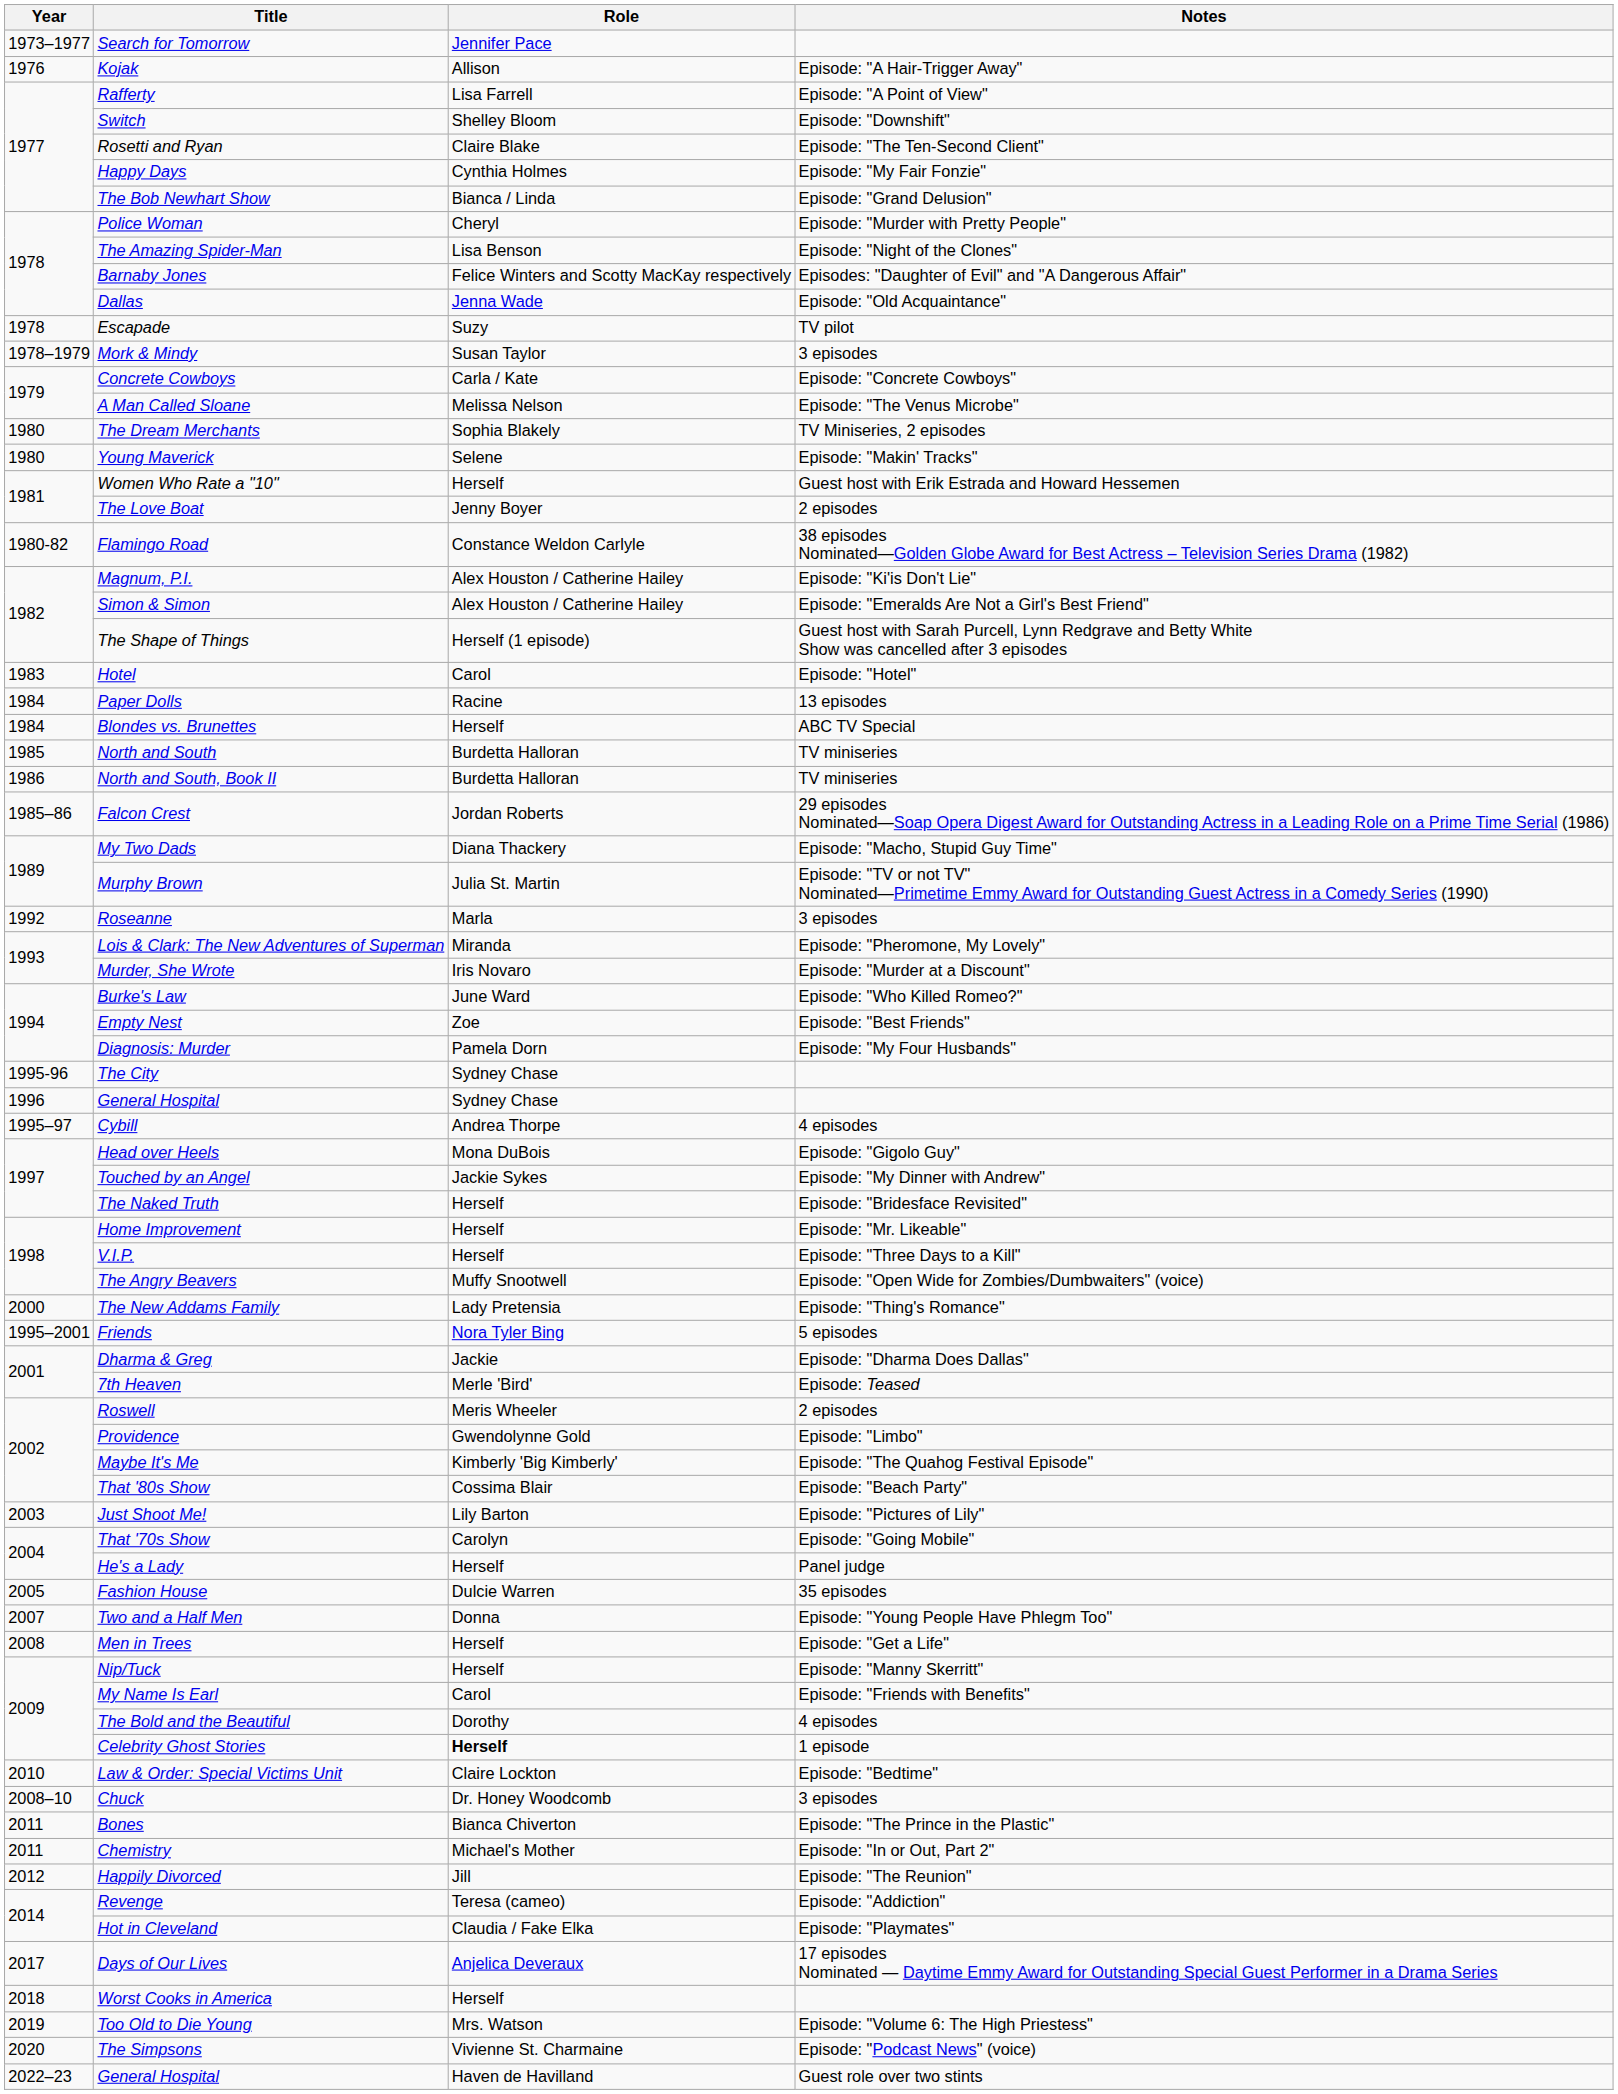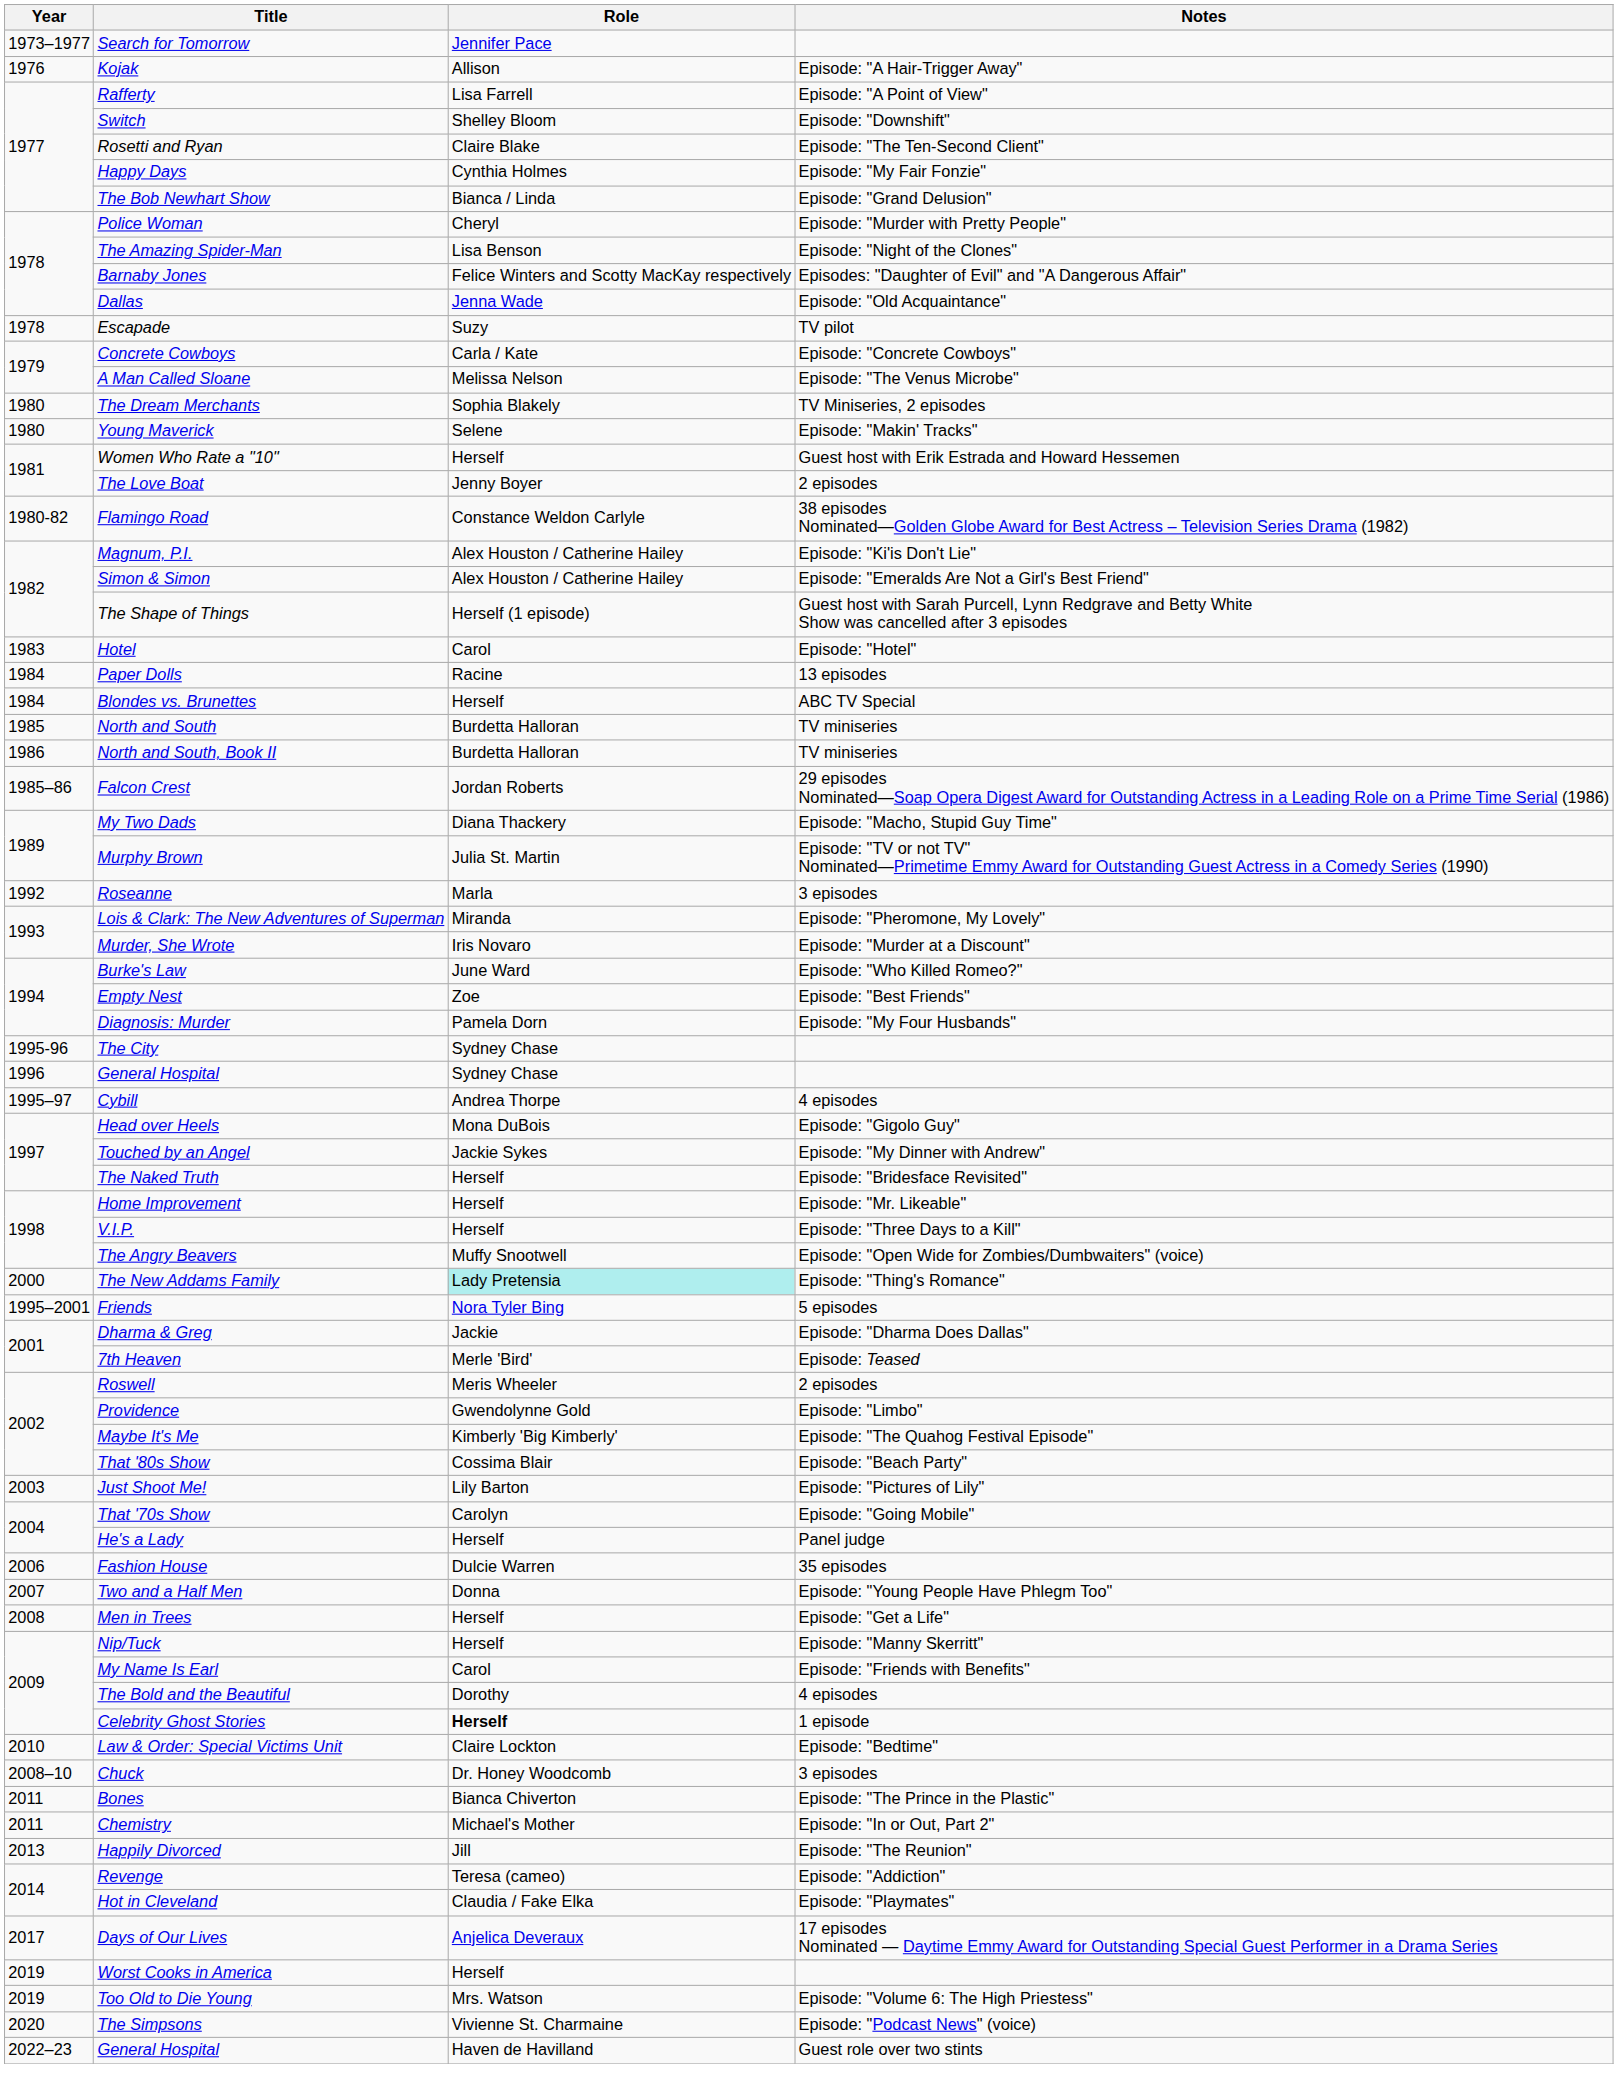 <table class="wikitable sortable">
 <tr>
 <th>Year</th>
 <th>Title</th>
 <th>Role</th>
 <th class="unsortable">Notes</th>
 </tr>
 <tr>
 <td>1973–1977</td>
 <td><em><a href='#'>Search for Tomorrow</a></em></td>
 <td><a href='#'>Jennifer Pace</a></td>
 <td></td>
 </tr>
 <tr>
 <td>1976</td>
 <td><em><a href='#'>Kojak</a></em></td>
 <td>Allison</td>
 <td>Episode: "A Hair-Trigger Away"</td>
 </tr>
 <tr>
 <td rowspan=5>1977</td>
 <td><em><a href='#'>Rafferty</a></em></td>
 <td>Lisa Farrell</td>
 <td>Episode: "A Point of View"</td>
 </tr>
 <tr>
 <td><em><a href='#'>Switch</a></em></td>
 <td>Shelley Bloom</td>
 <td>Episode: "Downshift"</td>
 </tr>
 <tr>
 <td><em>Rosetti and Ryan</em></td>
 <td>Claire Blake</td>
 <td>Episode: "The Ten-Second Client"</td>
 </tr>
 <tr>
 <td><em><a href='#'>Happy Days</a></em></td>
 <td>Cynthia Holmes</td>
 <td>Episode: "My Fair Fonzie"</td>
 </tr>
 <tr>
 <td><em><a href='#'>The Bob Newhart Show</a></em></td>
 <td>Bianca / Linda</td>
 <td>Episode: "Grand Delusion"</td>
 </tr>
 <tr>
 <td rowspan=4>1978</td>
 <td><em><a href='#'>Police Woman</a></em></td>
 <td>Cheryl</td>
 <td>Episode: "Murder with Pretty People"</td>
 </tr>
 <tr>
 <td><em><a href='#'>The Amazing Spider-Man</a></em></td>
 <td>Lisa Benson</td>
 <td>Episode: "Night of the Clones"</td>
 </tr>
 <tr>
 <td><em><a href='#'>Barnaby Jones</a></em></td>
 <td>Felice Winters and Scotty MacKay respectively</td>
 <td>Episodes: "Daughter of Evil" and "A Dangerous Affair"</td>
 </tr>
 <tr>
 <td><em><a href='#'>Dallas</a></em></td>
 <td><a href='#'>Jenna Wade</a></td>
 <td>Episode: "Old Acquaintance"</td>
 </tr>
 <tr>
 <td>1978</td>
 <td><em>Escapade</em></td>
 <td>Suzy</td>
 <td>TV pilot</td>
-</tr>
-<tr>
-<td>1978–1979</td>
-<td><em><a href='#'>Mork & Mindy</a></em></td>
-<td>Susan Taylor</td>
-<td>3 episodes</td>
 </tr>
 <tr>
 <td rowspan=2>1979</td>
 <td><em><a href='#'>Concrete Cowboys</a></em></td>
 <td>Carla / Kate</td>
 <td>Episode: "Concrete Cowboys"</td>
 </tr>
 <tr>
 <td><em><a href='#'>A Man Called Sloane</a></em></td>
 <td>Melissa Nelson</td>
 <td>Episode: "The Venus Microbe"</td>
 </tr>
 <tr>
 <td>1980</td>
 <td><em><a href='#'>The Dream Merchants</a></em></td>
 <td>Sophia Blakely</td>
 <td>TV Miniseries, 2 episodes</td>
 </tr>
 <tr>
 <td>1980</td>
 <td><em><a href='#'>Young Maverick</a></em></td>
 <td>Selene</td>
 <td>Episode: "Makin' Tracks"</td>
 </tr>
 <tr>
 <td rowspan=2>1981</td>
 <td><em>Women Who Rate a "10"</em></td>
 <td>Herself</td>
 <td>Guest host with Erik Estrada and Howard Hessemen</td>
 </tr>
 <tr>
 <td><em><a href='#'>The Love Boat</a></em></td>
 <td>Jenny Boyer</td>
 <td>2 episodes</td>
 </tr>
 <tr>
 <td>1980-82</td>
 <td><em><a href='#'>Flamingo Road</a></em></td>
 <td>Constance Weldon Carlyle</td>
 <td>38 episodes<br>Nominated—<a href='#'>Golden Globe Award for Best Actress – Television Series Drama</a> (1982)</td>
 </tr>
 <tr>
 <td rowspan=3>1982</td>
 <td><em><a href='#'>Magnum, P.I.</a></em></td>
 <td>Alex Houston / Catherine Hailey</td>
 <td>Episode: "Ki'is Don't Lie"</td>
 </tr>
 <tr>
 <td><em><a href='#'>Simon & Simon</a></em></td>
 <td>Alex Houston / Catherine Hailey</td>
 <td>Episode: "Emeralds Are Not a Girl's Best Friend"</td>
 </tr>
 <tr>
 <td><em>The Shape of Things</em></td>
 <td>Herself (1 episode)</td>
 <td>Guest host with Sarah Purcell, Lynn Redgrave and Betty White<br>Show was cancelled after 3 episodes</td>
 </tr>
 <tr>
 <td>1983</td>
 <td><em><a href='#'>Hotel</a></em></td>
 <td>Carol</td>
 <td>Episode: "Hotel"</td>
 </tr>
 <tr>
 <td>1984</td>
 <td><em><a href='#'>Paper Dolls</a></em></td>
 <td>Racine</td>
 <td>13 episodes</td>
 </tr>
 <tr>
 <td>1984</td>
 <td><em><a href='#'>Blondes vs. Brunettes</a></em></td>
 <td>Herself</td>
 <td>ABC TV Special</td>
 </tr>
 <tr>
 <td>1985</td>
 <td><em><a href='#'>North and South</a></em></td>
 <td>Burdetta Halloran</td>
 <td>TV miniseries</td>
 </tr>
 <tr>
 <td>1986</td>
 <td><em><a href='#'>North and South, Book II</a></em></td>
 <td>Burdetta Halloran</td>
 <td>TV miniseries</td>
 </tr>
 <tr>
 <td>1985–86</td>
 <td><em><a href='#'>Falcon Crest</a></em></td>
 <td>Jordan Roberts</td>
 <td>29 episodes<br>Nominated—<a href='#'>Soap Opera Digest Award for Outstanding Actress in a Leading Role on a Prime Time Serial</a> (1986)</td>
 </tr>
 <tr>
 <td rowspan=2>1989</td>
 <td><em><a href='#'>My Two Dads</a></em></td>
 <td>Diana Thackery</td>
 <td>Episode: "Macho, Stupid Guy Time"</td>
 </tr>
 <tr>
 <td><em><a href='#'>Murphy Brown</a></em></td>
 <td>Julia St. Martin</td>
 <td>Episode: "TV or not TV"<br>Nominated—<a href='#'>Primetime Emmy Award for Outstanding Guest Actress in a Comedy Series</a> (1990)</td>
 </tr>
 <tr>
 <td>1992</td>
 <td><em><a href='#'>Roseanne</a></em></td>
 <td>Marla</td>
 <td>3 episodes</td>
 </tr>
 <tr>
 <td rowspan=2>1993</td>
 <td><em><a href='#'>Lois & Clark: The New Adventures of Superman</a></em></td>
 <td>Miranda</td>
 <td>Episode: "Pheromone, My Lovely"</td>
 </tr>
 <tr>
 <td><em><a href='#'>Murder, She Wrote</a></em></td>
 <td>Iris Novaro</td>
 <td>Episode: "Murder at a Discount"</td>
 </tr>
 <tr>
 <td rowspan=3>1994</td>
 <td><em><a href='#'>Burke's Law</a></em></td>
 <td>June Ward</td>
 <td>Episode: "Who Killed Romeo?"</td>
 </tr>
 <tr>
 <td><em><a href='#'>Empty Nest</a></em></td>
 <td>Zoe</td>
 <td>Episode: "Best Friends"</td>
 </tr>
 <tr>
 <td><em><a href='#'>Diagnosis: Murder</a></em></td>
 <td>Pamela Dorn</td>
 <td>Episode: "My Four Husbands"</td>
 </tr>
 <tr>
 <td>1995-96</td>
 <td><em><a href='#'>The City</a></em></td>
 <td>Sydney Chase</td>
 <td></td>
 </tr>
 <tr>
 <td>1996</td>
 <td><em><a href='#'>General Hospital</a></em></td>
 <td>Sydney Chase</td>
 <td></td>
 </tr>
 <tr>
 <td>1995–97</td>
 <td><em><a href='#'>Cybill</a></em></td>
 <td>Andrea Thorpe</td>
 <td>4 episodes</td>
 </tr>
 <tr>
 <td rowspan=3>1997</td>
 <td><em><a href='#'>Head over Heels</a></em></td>
 <td>Mona DuBois</td>
 <td>Episode: "Gigolo Guy"</td>
 </tr>
 <tr>
 <td><em><a href='#'>Touched by an Angel</a></em></td>
 <td>Jackie Sykes</td>
 <td>Episode: "My Dinner with Andrew"</td>
 </tr>
 <tr>
 <td><em><a href='#'>The Naked Truth</a></em></td>
 <td>Herself</td>
 <td>Episode: "Bridesface Revisited"</td>
 </tr>
 <tr>
 <td rowspan=3>1998</td>
 <td><em><a href='#'>Home Improvement</a></em></td>
 <td>Herself</td>
 <td>Episode: "Mr. Likeable"</td>
 </tr>
 <tr>
 <td><em><a href='#'>V.I.P.</a></em></td>
 <td>Herself</td>
 <td>Episode: "Three Days to a Kill"</td>
 </tr>
 <tr>
 <td><em><a href='#'>The Angry Beavers</a></em></td>
 <td>Muffy Snootwell</td>
 <td>Episode: "Open Wide for Zombies/Dumbwaiters" (voice)</td>
 </tr>
 <tr>
 <td>2000</td>
 <td><em><a href='#'>The New Addams Family</a></em></td>
-<td>Lady Pretensia</td>
+<td style="background: paleturquoise;">Lady Pretensia</td>
 <td>Episode: "Thing's Romance"</td>
 </tr>
 <tr>
 <td>1995–2001</td>
 <td><em><a href='#'>Friends</a></em></td>
 <td><a href='#'>Nora Tyler Bing</a></td>
 <td>5 episodes</td>
 </tr>
 <tr>
 <td rowspan=2>2001</td>
 <td><em><a href='#'>Dharma & Greg</a></em></td>
 <td>Jackie</td>
 <td>Episode: "Dharma Does Dallas"</td>
 </tr>
 <tr>
 <td><em><a href='#'>7th Heaven</a></em></td>
 <td>Merle 'Bird'</td>
 <td>Episode: <em>Teased</em></td>
 </tr>
 <tr>
 <td rowspan=4>2002</td>
 <td><em><a href='#'>Roswell</a></em></td>
 <td>Meris Wheeler</td>
 <td>2 episodes</td>
 </tr>
 <tr>
 <td><em><a href='#'>Providence</a></em></td>
 <td>Gwendolynne Gold</td>
 <td>Episode: "Limbo"</td>
 </tr>
 <tr>
 <td><em><a href='#'>Maybe It's Me</a></em></td>
 <td>Kimberly 'Big Kimberly'</td>
 <td>Episode: "The Quahog Festival Episode"</td>
 </tr>
 <tr>
 <td><em><a href='#'>That '80s Show</a></em></td>
 <td>Cossima Blair</td>
 <td>Episode: "Beach Party"</td>
 </tr>
 <tr>
 <td>2003</td>
 <td><em><a href='#'>Just Shoot Me!</a></em></td>
 <td>Lily Barton</td>
 <td>Episode: "Pictures of Lily"</td>
 </tr>
 <tr>
 <td rowspan=2>2004</td>
 <td><em><a href='#'>That '70s Show</a></em></td>
 <td>Carolyn</td>
 <td>Episode: "Going Mobile"</td>
 </tr>
 <tr>
 <td><em><a href='#'>He's a Lady</a></em></td>
 <td>Herself</td>
 <td>Panel judge</td>
 </tr>
 <tr>
-<td>2005</td>
+<td>2006</td>
 <td><em><a href='#'>Fashion House</a></em></td>
 <td>Dulcie Warren</td>
 <td>35 episodes</td>
 </tr>
 <tr>
 <td>2007</td>
 <td><em><a href='#'>Two and a Half Men</a></em></td>
 <td>Donna</td>
 <td>Episode: "Young People Have Phlegm Too"</td>
 </tr>
 <tr>
 <td>2008</td>
 <td><em><a href='#'>Men in Trees</a></em></td>
 <td>Herself</td>
 <td>Episode: "Get a Life"</td>
 </tr>
 <tr>
 <td rowspan=4>2009</td>
 <td><em><a href='#'>Nip/Tuck</a></em></td>
 <td>Herself</td>
 <td>Episode: "Manny Skerritt"</td>
 </tr>
 <tr>
 <td><em><a href='#'>My Name Is Earl</a></em></td>
 <td>Carol</td>
 <td>Episode: "Friends with Benefits"</td>
 </tr>
 <tr>
 <td><em><a href='#'>The Bold and the Beautiful</a></em></td>
 <td>Dorothy</td>
 <td>4 episodes</td>
 </tr>
 <tr>
 <td><em><a href='#'>Celebrity Ghost Stories</a></em></td>
 <td><strong>Herself</strong></td>
 <td>1 episode</td>
 </tr>
 <tr>
 <td>2010</td>
 <td><em><a href='#'>Law & Order: Special Victims Unit</a></em></td>
 <td>Claire Lockton</td>
 <td>Episode: "Bedtime"</td>
 </tr>
 <tr>
 <td>2008–10</td>
 <td><em><a href='#'>Chuck</a></em></td>
 <td>Dr. Honey Woodcomb</td>
 <td>3 episodes</td>
 </tr>
 <tr>
 <td>2011</td>
 <td><em><a href='#'>Bones</a></em></td>
 <td>Bianca Chiverton</td>
 <td>Episode: "The Prince in the Plastic"</td>
 </tr>
 <tr>
 <td>2011</td>
 <td><em><a href='#'>Chemistry</a></em></td>
 <td>Michael's Mother</td>
 <td>Episode: "In or Out, Part 2"</td>
 </tr>
 <tr>
-<td>2012</td>
+<td>2013</td>
 <td><em><a href='#'>Happily Divorced</a></em></td>
 <td>Jill</td>
 <td>Episode: "The Reunion"</td>
 </tr>
 <tr>
 <td rowspan=2>2014</td>
 <td><em><a href='#'>Revenge</a></em></td>
 <td>Teresa (cameo)</td>
 <td>Episode: "Addiction"</td>
 </tr>
 <tr>
 <td><em><a href='#'>Hot in Cleveland</a></em></td>
 <td>Claudia / Fake Elka</td>
 <td>Episode: "Playmates"</td>
 </tr>
 <tr>
 <td>2017</td>
 <td><em><a href='#'>Days of Our Lives</a></em></td>
 <td><a href='#'>Anjelica Deveraux</a></td>
 <td>17 episodes<br>Nominated — <a href='#'>Daytime Emmy Award for Outstanding Special Guest Performer in a Drama Series</a></td>
 </tr>
 <tr>
-<td>2018</td>
+<td>2019</td>
 <td><em><a href='#'>Worst Cooks in America</a></em></td>
 <td>Herself</td>
 <td></td>
 </tr>
 <tr>
 <td>2019</td>
 <td><em><a href='#'>Too Old to Die Young</a></em></td>
 <td>Mrs. Watson</td>
 <td>Episode: "Volume 6: The High Priestess"</td>
 </tr>
 <tr>
 <td>2020</td>
 <td><em><a href='#'>The Simpsons</a></em></td>
 <td>Vivienne St. Charmaine</td>
 <td>Episode: "<a href='#'>Podcast News</a>" (voice)</td>
 </tr>
 <tr>
 <td>2022–23</td>
 <td><em><a href='#'>General Hospital</a></em></td>
 <td>Haven de Havilland</td>
 <td>Guest role over two stints</td>
 </tr>
 </table>
